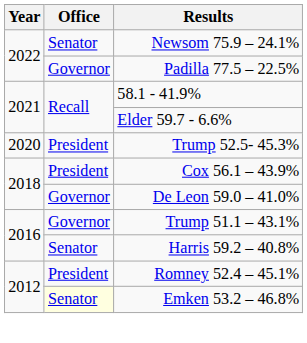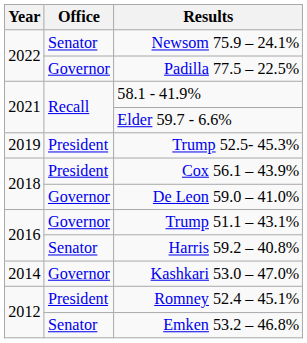 <table class=wikitable>
 <tr>
 <th width="30">Year</th>
 <th width="60">Office</th>
 <th width="180">Results</th>
 </tr>
 <tr>
 <td rowspan="2">2022</td>
 <td><a href='#'>Senator</a></td>
 <td align="right" ><a href='#'>Newsom</a> 75.9 – 24.1%</td>
 </tr>
 <tr>
 <td><a href='#'>Governor</a></td>
 <td align="right" ><a href='#'>Padilla</a> 77.5 – 22.5%</td>
 </tr>
 <tr>
 <td rowspan=2>2021</td>
 <td rowspan=2><a href='#'>Recall</a></td>
 <td> 58.1 - 41.9%</td>
 </tr>
 <tr>
 <td><a href='#'>Elder</a> 59.7 - 6.6%</td>
 </tr>
 <tr>
-<td rowspan="1">2020</td>
+<td rowspan="1">2019</td>
 <td><a href='#'>President</a></td>
 <td align="right" ><a href='#'>Trump</a> 52.5- 45.3%</td>
 </tr>
 <tr>
 <td rowspan="2">2018</td>
 <td><a href='#'>President</a></td>
 <td align="right" ><a href='#'>Cox</a> 56.1 – 43.9%</td>
 </tr>
 <tr>
 <td><a href='#'>Governor</a></td>
 <td align="right" ><a href='#'>De Leon</a> 59.0 – 41.0%</td>
 </tr>
 <tr>
 <td rowspan="2">2016</td>
 <td><a href='#'>Governor</a></td>
 <td align="right" ><a href='#'>Trump</a> 51.1 – 43.1%</td>
 </tr>
 <tr>
 <td><a href='#'>Senator</a></td>
 <td align="right" ><a href='#'>Harris</a> 59.2 – 40.8%</td>
 </tr>
 <tr>
+<td>2014</td>
+<td><a href='#'>Governor</a></td>
+<td align="right" ><a href='#'>Kashkari</a> 53.0 – 47.0%</td>
+</tr>
+<tr>
 <td rowspan="2">2012</td>
 <td><a href='#'>President</a></td>
 <td align="right" ><a href='#'>Romney</a> 52.4 – 45.1%</td>
 </tr>
 <tr>
-<td style="background: lightyellow;"><a href='#'>Senator</a></td>
+<td><a href='#'>Senator</a></td>
 <td align="right" ><a href='#'>Emken</a> 53.2 – 46.8%</td>
 </tr>
 </table>
